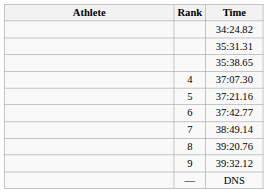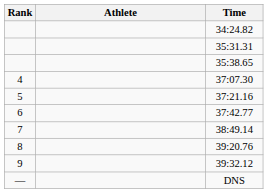 <table class=wikitable style="text-align:center">
 <tr>
+<th width=40>Rank</th>
 <th width=250>Athlete</th>
-<th width=40>Rank</th>
 <th width=80>Time</th>
 </tr>
 <tr>
+<td></td>
 <td align=left></td>
-<td></td>
 <td>34:24.82</td>
 </tr>
 <tr>
+<td></td>
 <td align=left></td>
-<td></td>
 <td>35:31.31</td>
 </tr>
 <tr>
+<td></td>
 <td align=left></td>
-<td></td>
 <td>35:38.65</td>
 </tr>
 <tr>
+<td>4</td>
 <td align=left></td>
-<td>4</td>
 <td>37:07.30</td>
 </tr>
 <tr>
+<td>5</td>
 <td align=left></td>
-<td>5</td>
 <td>37:21.16</td>
 </tr>
 <tr>
+<td>6</td>
 <td align=left></td>
-<td>6</td>
 <td>37:42.77</td>
 </tr>
 <tr>
+<td>7</td>
 <td align=left></td>
-<td>7</td>
 <td>38:49.14</td>
 </tr>
 <tr>
+<td>8</td>
 <td align=left></td>
-<td>8</td>
 <td>39:20.76</td>
 </tr>
 <tr>
+<td>9</td>
 <td align=left></td>
-<td>9</td>
 <td>39:32.12</td>
 </tr>
 <tr>
+<td>—</td>
 <td align=left></td>
-<td>—</td>
 <td>DNS</td>
 </tr>
 </table>
